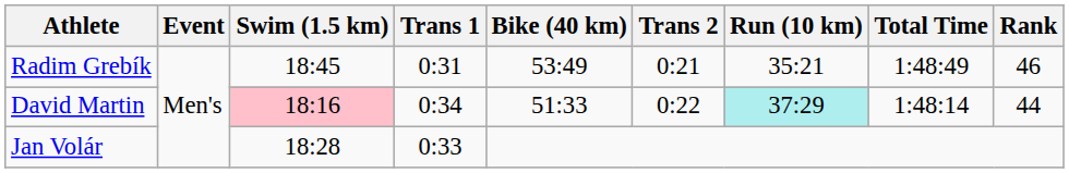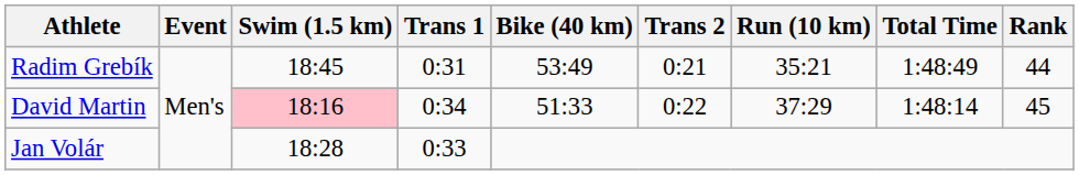 <table class="wikitable" style="font-size:90%">
 <tr>
 <th>Athlete</th>
 <th>Event</th>
 <th>Swim (1.5 km)</th>
 <th>Trans 1</th>
 <th>Bike (40 km)</th>
 <th>Trans 2</th>
 <th>Run (10 km)</th>
 <th>Total Time</th>
 <th>Rank</th>
 </tr>
 <tr align=center>
 <td align=left><a href='#'>Radim Grebík</a></td>
 <td align=left rowspan=3>Men's</td>
 <td>18:45</td>
 <td>0:31</td>
 <td>53:49</td>
 <td>0:21</td>
 <td>35:21</td>
 <td>1:48:49</td>
-<td>46</td>
+<td>44</td>
 </tr>
 <tr align=center>
 <td align=left><a href='#'>David Martin</a></td>
 <td style="background: pink;">18:16</td>
 <td>0:34</td>
 <td>51:33</td>
 <td>0:22</td>
-<td style="background: paleturquoise;">37:29</td>
+<td>37:29</td>
 <td>1:48:14</td>
-<td>44</td>
+<td>45</td>
 </tr>
 <tr align=center>
 <td align=left><a href='#'>Jan Volár</a></td>
 <td>18:28</td>
 <td>0:33</td>
 <td colspan=5></td>
 </tr>
 </table>
